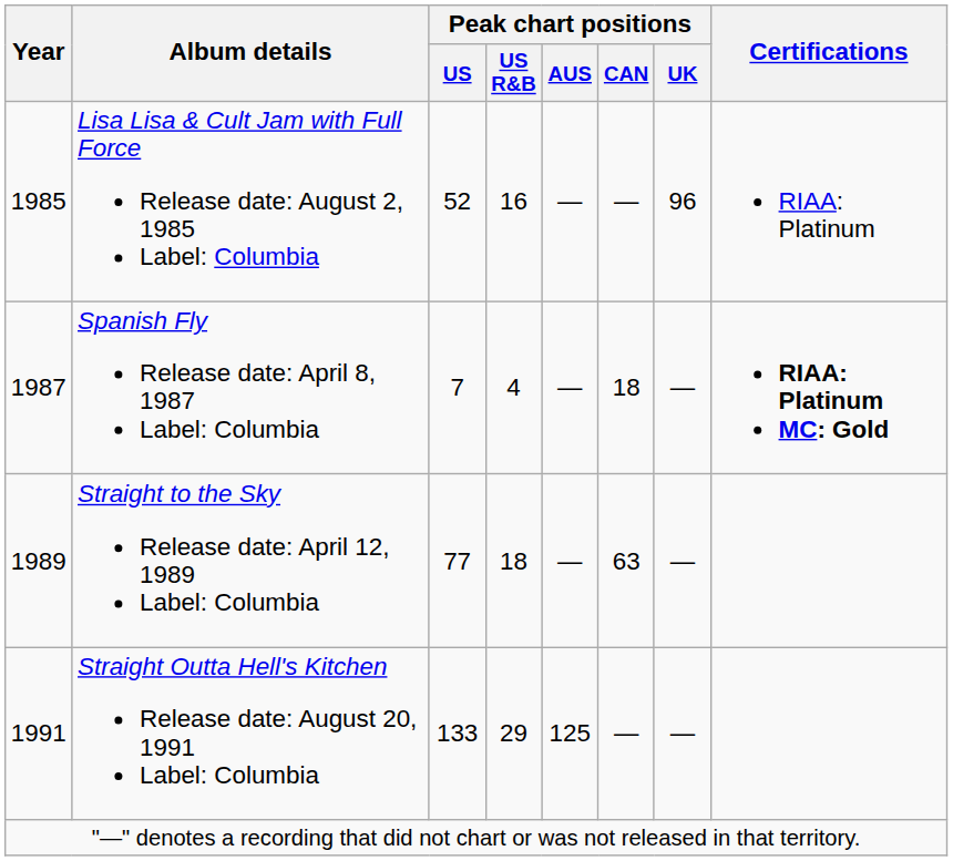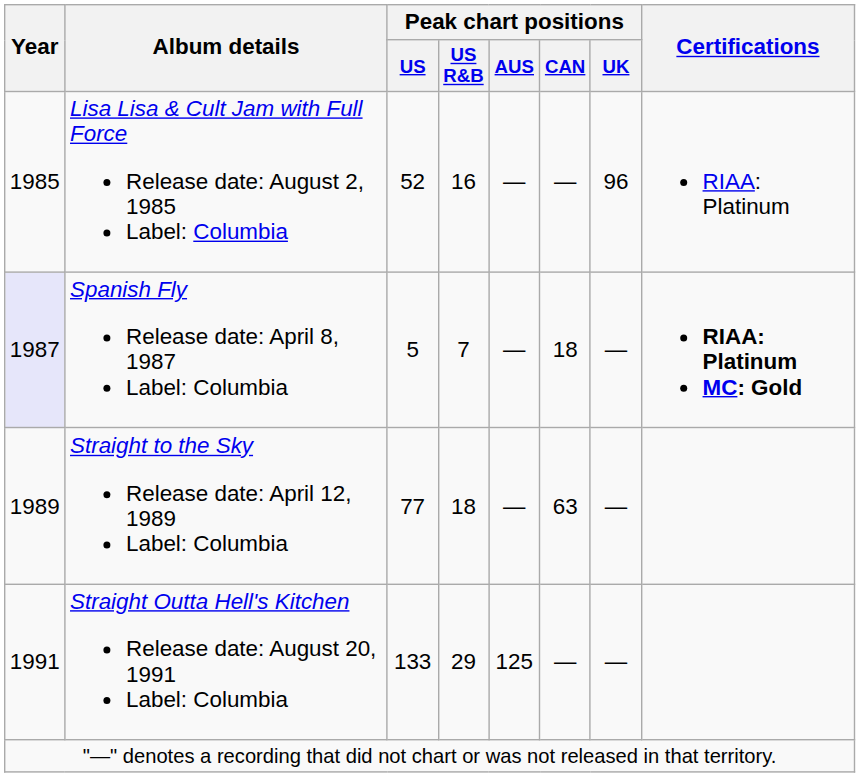 <table class="wikitable" style="text-align:center;">
 <tr>
 <th rowspan="2">Year</th>
 <th rowspan="2">Album details</th>
 <th colspan="5">Peak chart positions</th>
 <th rowspan="2"><a href='#'>Certifications</a></th>
 </tr>
 <tr style="font-size:smaller;">
 <th width="30"><a href='#'>US</a><br></th>
 <th width="30"><a href='#'>US<br>R&B</a><br></th>
 <th width="30"><a href='#'>AUS</a><br></th>
 <th width="30"><a href='#'>CAN</a><br></th>
 <th width="30"><a href='#'>UK</a><br></th>
 </tr>
 <tr>
 <td>1985</td>
 <td align="left"><em><a href='#'>Lisa Lisa & Cult Jam with Full Force</a></em><br><ul><li>Release date: August 2, 1985</li><li>Label: <a href='#'>Columbia</a></li></ul></td>
 <td>52</td>
 <td>16</td>
 <td>—</td>
 <td>—</td>
 <td>96</td>
 <td align=left><br><ul><li><a href='#'>RIAA</a>: Platinum</li></ul></td>
 </tr>
 <tr>
-<td>1987</td>
+<td style="background: lavender;">1987</td>
 <td align="left"><em><a href='#'>Spanish Fly</a></em><br><ul><li>Release date: April 8, 1987</li><li>Label: Columbia</li></ul></td>
+<td>5</td>
 <td>7</td>
-<td>4</td>
 <td>—</td>
 <td>18</td>
 <td>—</td>
 <td align=left><strong><br><ul><li>RIAA: Platinum</li><li><a href='#'>MC</a>: Gold</li></ul></strong></td>
 </tr>
 <tr>
 <td>1989</td>
 <td align="left"><em><a href='#'>Straight to the Sky</a></em><br><ul><li>Release date: April 12, 1989</li><li>Label: Columbia</li></ul></td>
 <td>77</td>
 <td>18</td>
 <td>—</td>
 <td>63</td>
 <td>—</td>
 <td align=left></td>
 </tr>
 <tr>
 <td>1991</td>
 <td align="left"><em><a href='#'>Straight Outta Hell's Kitchen</a></em><br><ul><li>Release date: August 20, 1991</li><li>Label: Columbia</li></ul></td>
 <td>133</td>
 <td>29</td>
 <td>125</td>
 <td>—</td>
 <td>—</td>
 <td align=left></td>
 </tr>
 <tr>
 <td colspan="15" style="font-size:90%">"—" denotes a recording that did not chart or was not released in that territory.</td>
 </tr>
 </table>
